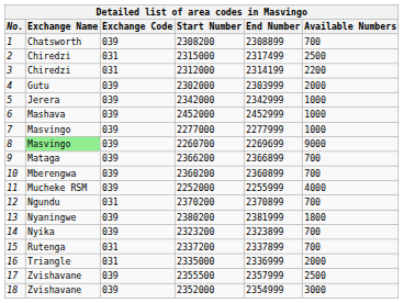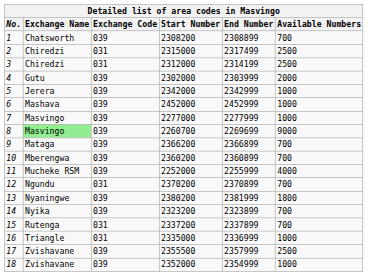 <table class="wikitable">
 <tr>
 <th colspan="6"><strong>Detailed list of area codes in Masvingo</strong></th>
 </tr>
 <tr>
 <th><em>No.</em></th>
 <th><strong>Exchange Name</strong></th>
 <th><strong>Exchange Code</strong></th>
 <th><strong>Start  Number</strong></th>
 <th><strong>End  Number</strong></th>
 <th><strong>Available  Numbers</strong></th>
 </tr>
 <tr>
 <td><em>1</em></td>
 <td>Chatsworth</td>
 <td>039</td>
 <td>2308200</td>
 <td>2308899</td>
 <td>700</td>
 </tr>
 <tr>
 <td><em>2</em></td>
 <td>Chiredzi</td>
 <td>031</td>
 <td>2315000</td>
 <td>2317499</td>
 <td>2500</td>
 </tr>
 <tr>
 <td><em>3</em></td>
 <td>Chiredzi</td>
 <td>031</td>
 <td>2312000</td>
 <td>2314199</td>
-<td>2200</td>
+<td>2500</td>
 </tr>
 <tr>
 <td><em>4</em></td>
 <td>Gutu</td>
 <td>039</td>
 <td>2302000</td>
 <td>2303999</td>
 <td>2000</td>
 </tr>
 <tr>
 <td><em>5</em></td>
 <td>Jerera</td>
 <td>039</td>
 <td>2342000</td>
 <td>2342999</td>
 <td>1000</td>
 </tr>
 <tr>
 <td><em>6</em></td>
 <td>Mashava</td>
 <td>039</td>
 <td>2452000</td>
 <td>2452999</td>
 <td>1000</td>
 </tr>
 <tr>
 <td><em>7</em></td>
 <td>Masvingo</td>
 <td>039</td>
 <td>2277000</td>
 <td>2277999</td>
 <td>1000</td>
 </tr>
 <tr>
 <td><em>8</em></td>
 <td style="background: lightgreen;">Masvingo</td>
 <td>039</td>
 <td>2260700</td>
 <td>2269699</td>
 <td>9000</td>
 </tr>
 <tr>
 <td><em>9</em></td>
 <td>Mataga</td>
 <td>039</td>
 <td>2366200</td>
 <td>2366899</td>
 <td>700</td>
 </tr>
 <tr>
 <td><em>10</em></td>
 <td>Mberengwa</td>
 <td>039</td>
 <td>2360200</td>
 <td>2360899</td>
 <td>700</td>
 </tr>
 <tr>
 <td><em>11</em></td>
 <td>Mucheke RSM</td>
 <td>039</td>
 <td>2252000</td>
 <td>2255999</td>
 <td>4000</td>
 </tr>
 <tr>
 <td><em>12</em></td>
 <td>Ngundu</td>
 <td>031</td>
 <td>2370200</td>
 <td>2370899</td>
 <td>700</td>
 </tr>
 <tr>
 <td><em>13</em></td>
 <td>Nyaningwe</td>
 <td>039</td>
 <td>2380200</td>
 <td>2381999</td>
 <td>1800</td>
 </tr>
 <tr>
 <td><em>14</em></td>
 <td>Nyika</td>
 <td>039</td>
 <td>2323200</td>
 <td>2323899</td>
 <td>700</td>
 </tr>
 <tr>
 <td><em>15</em></td>
 <td>Rutenga</td>
 <td>031</td>
 <td>2337200</td>
 <td>2337899</td>
 <td>700</td>
 </tr>
 <tr>
 <td><em>16</em></td>
 <td>Triangle</td>
 <td>031</td>
 <td>2335000</td>
 <td>2336999</td>
-<td>2000</td>
+<td>1000</td>
 </tr>
 <tr>
 <td><em>17</em></td>
 <td>Zvishavane</td>
 <td>039</td>
 <td>2355500</td>
 <td>2357999</td>
 <td>2500</td>
 </tr>
 <tr>
 <td><em>18</em></td>
 <td>Zvishavane</td>
 <td>039</td>
 <td>2352000</td>
 <td>2354999</td>
-<td>3000</td>
+<td>1000</td>
 </tr>
 </table>
